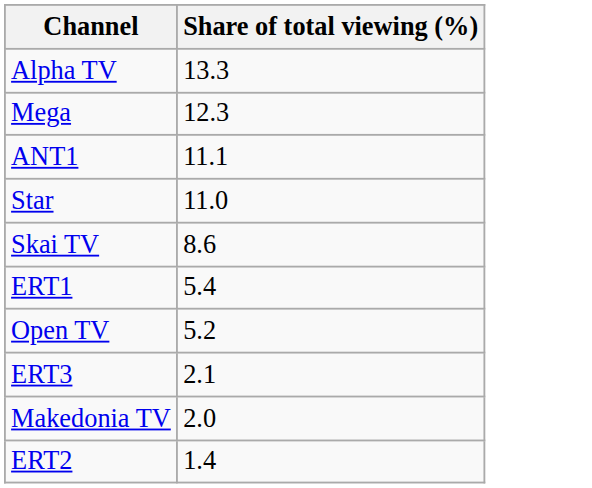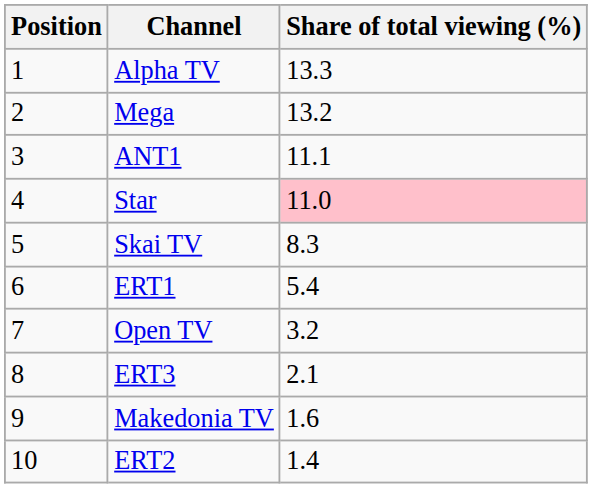 <table class="wikitable" style="font-size: 90%">
 <tr>
+<th>Position</th>
 <th>Channel</th>
 <th>Share of total viewing (%)</th>
 </tr>
 <tr>
+<td>1</td>
 <td><a href='#'>Alpha TV</a></td>
 <td>13.3</td>
 </tr>
 <tr>
+<td>2</td>
 <td><a href='#'>Mega</a></td>
-<td>12.3</td>
+<td>13.2</td>
 </tr>
 <tr>
+<td>3</td>
 <td><a href='#'>ANT1</a></td>
 <td>11.1</td>
 </tr>
 <tr>
+<td>4</td>
 <td><a href='#'>Star</a></td>
-<td>11.0</td>
+<td style="background: pink;">11.0</td>
 </tr>
 <tr>
+<td>5</td>
 <td><a href='#'>Skai TV</a></td>
-<td>8.6</td>
+<td>8.3</td>
 </tr>
 <tr>
+<td>6</td>
 <td><a href='#'>ERT1</a></td>
 <td>5.4</td>
 </tr>
 <tr>
+<td>7</td>
 <td><a href='#'>Open TV</a></td>
-<td>5.2</td>
+<td>3.2</td>
 </tr>
 <tr>
+<td>8</td>
 <td><a href='#'>ERT3</a></td>
 <td>2.1</td>
 </tr>
 <tr>
+<td>9</td>
 <td><a href='#'>Makedonia TV</a></td>
-<td>2.0</td>
+<td>1.6</td>
 </tr>
 <tr>
+<td>10</td>
 <td><a href='#'>ERT2</a></td>
 <td>1.4</td>
 </tr>
 </table>
